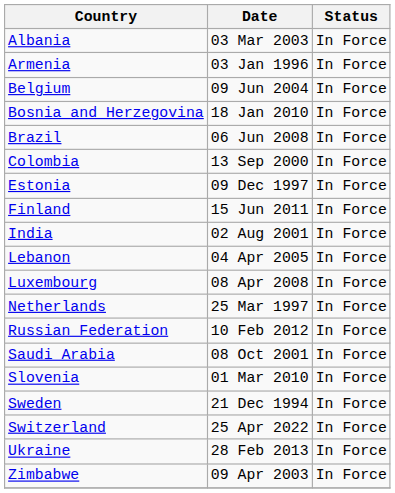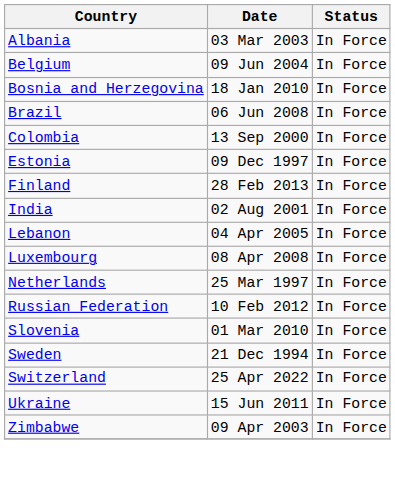 <table class="wikitable">
 <tr>
 <th>Country</th>
 <th>Date</th>
 <th>Status</th>
 </tr>
 <tr>
 <td><a href='#'>Albania</a></td>
 <td>03 Mar 2003</td>
-<td>In Force</td>
-</tr>
-<tr>
-<td><a href='#'>Armenia</a></td>
-<td>03 Jan 1996</td>
 <td>In Force</td>
 </tr>
 <tr>
 <td><a href='#'>Belgium</a></td>
 <td>09 Jun 2004</td>
 <td>In Force</td>
 </tr>
 <tr>
 <td><a href='#'>Bosnia and Herzegovina</a></td>
 <td>18 Jan 2010</td>
 <td>In Force</td>
 </tr>
 <tr>
 <td><a href='#'>Brazil</a></td>
 <td>06 Jun 2008</td>
 <td>In Force</td>
 </tr>
 <tr>
 <td><a href='#'>Colombia</a></td>
 <td>13 Sep 2000</td>
 <td>In Force</td>
 </tr>
 <tr>
 <td><a href='#'>Estonia</a></td>
 <td>09 Dec 1997</td>
 <td>In Force</td>
 </tr>
 <tr>
 <td><a href='#'>Finland</a></td>
-<td>15 Jun 2011</td>
+<td>28 Feb 2013</td>
 <td>In Force</td>
 </tr>
 <tr>
 <td><a href='#'>India</a></td>
 <td>02 Aug 2001</td>
 <td>In Force</td>
 </tr>
 <tr>
 <td><a href='#'>Lebanon</a></td>
 <td>04 Apr 2005</td>
 <td>In Force</td>
 </tr>
 <tr>
 <td><a href='#'>Luxembourg</a></td>
 <td>08 Apr 2008</td>
 <td>In Force</td>
 </tr>
 <tr>
 <td><a href='#'>Netherlands</a></td>
 <td>25 Mar 1997</td>
 <td>In Force</td>
 </tr>
 <tr>
 <td><a href='#'>Russian Federation</a></td>
 <td>10 Feb 2012</td>
 <td>In Force</td>
 </tr>
 <tr>
-<td><a href='#'>Saudi Arabia</a></td>
-<td>08 Oct 2001</td>
-<td>In Force</td>
-</tr>
-<tr>
 <td><a href='#'>Slovenia</a></td>
 <td>01 Mar 2010</td>
 <td>In Force</td>
 </tr>
 <tr>
 <td><a href='#'>Sweden</a></td>
 <td>21 Dec 1994</td>
 <td>In Force</td>
 </tr>
 <tr>
 <td><a href='#'>Switzerland</a></td>
 <td>25 Apr 2022</td>
 <td>In Force</td>
 </tr>
 <tr>
 <td><a href='#'>Ukraine</a></td>
-<td>28 Feb 2013</td>
+<td>15 Jun 2011</td>
 <td>In Force</td>
 </tr>
 <tr>
 <td><a href='#'>Zimbabwe</a></td>
 <td>09 Apr 2003</td>
 <td>In Force</td>
 </tr>
 <tr>
 </tr>
 </table>
